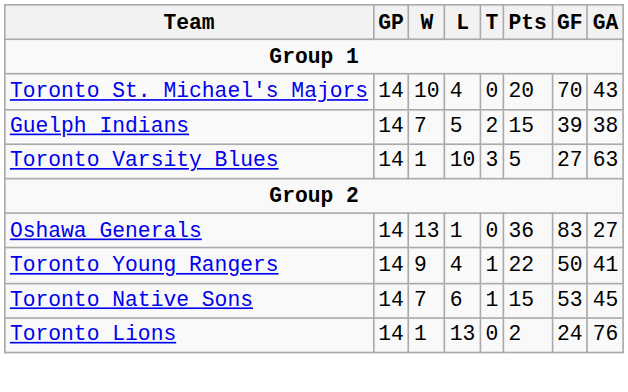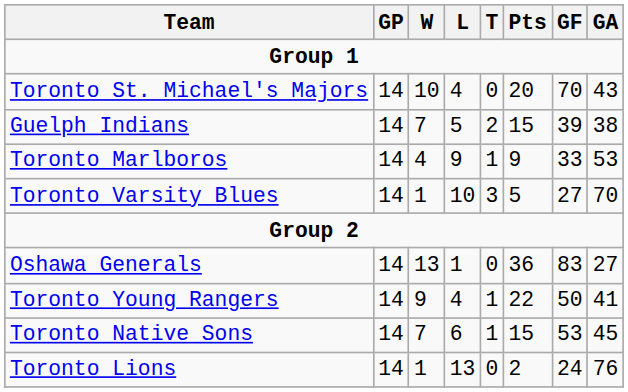 <table class="wikitable">
 <tr>
 <th>Team</th>
 <th>GP</th>
 <th>W</th>
 <th>L</th>
 <th>T</th>
 <th>Pts</th>
 <th>GF</th>
 <th>GA</th>
 </tr>
 <tr>
 <td colspan="8" align="center"><strong>Group 1</strong></td>
 </tr>
 <tr>
 <td><a href='#'>Toronto St. Michael's Majors</a></td>
 <td>14</td>
 <td>10</td>
 <td>4</td>
 <td>0</td>
 <td>20</td>
 <td>70</td>
 <td>43</td>
 </tr>
 <tr>
 <td><a href='#'>Guelph Indians</a></td>
 <td>14</td>
 <td>7</td>
 <td>5</td>
 <td>2</td>
 <td>15</td>
 <td>39</td>
 <td>38</td>
 </tr>
 <tr>
+<td><a href='#'>Toronto Marlboros</a></td>
+<td>14</td>
+<td>4</td>
+<td>9</td>
+<td>1</td>
+<td>9</td>
+<td>33</td>
+<td>53</td>
+</tr>
+<tr>
 <td><a href='#'>Toronto Varsity Blues</a></td>
 <td>14</td>
 <td>1</td>
 <td>10</td>
 <td>3</td>
 <td>5</td>
 <td>27</td>
-<td>63</td>
+<td>70</td>
 </tr>
 <tr>
 <td colspan="8" align="center"><strong>Group 2</strong></td>
 </tr>
 <tr>
 <td><a href='#'>Oshawa Generals</a></td>
 <td>14</td>
 <td>13</td>
 <td>1</td>
 <td>0</td>
 <td>36</td>
 <td>83</td>
 <td>27</td>
 </tr>
 <tr>
 <td><a href='#'>Toronto Young Rangers</a></td>
 <td>14</td>
 <td>9</td>
 <td>4</td>
 <td>1</td>
 <td>22</td>
 <td>50</td>
 <td>41</td>
 </tr>
 <tr>
 <td><a href='#'>Toronto Native Sons</a></td>
 <td>14</td>
 <td>7</td>
 <td>6</td>
 <td>1</td>
 <td>15</td>
 <td>53</td>
 <td>45</td>
 </tr>
 <tr>
 <td><a href='#'>Toronto Lions</a></td>
 <td>14</td>
 <td>1</td>
 <td>13</td>
 <td>0</td>
 <td>2</td>
 <td>24</td>
 <td>76</td>
 </tr>
 </table>
